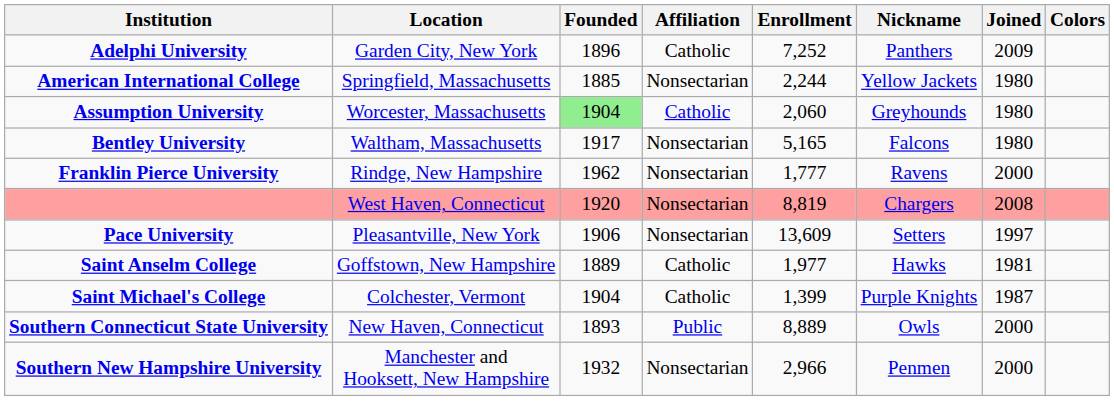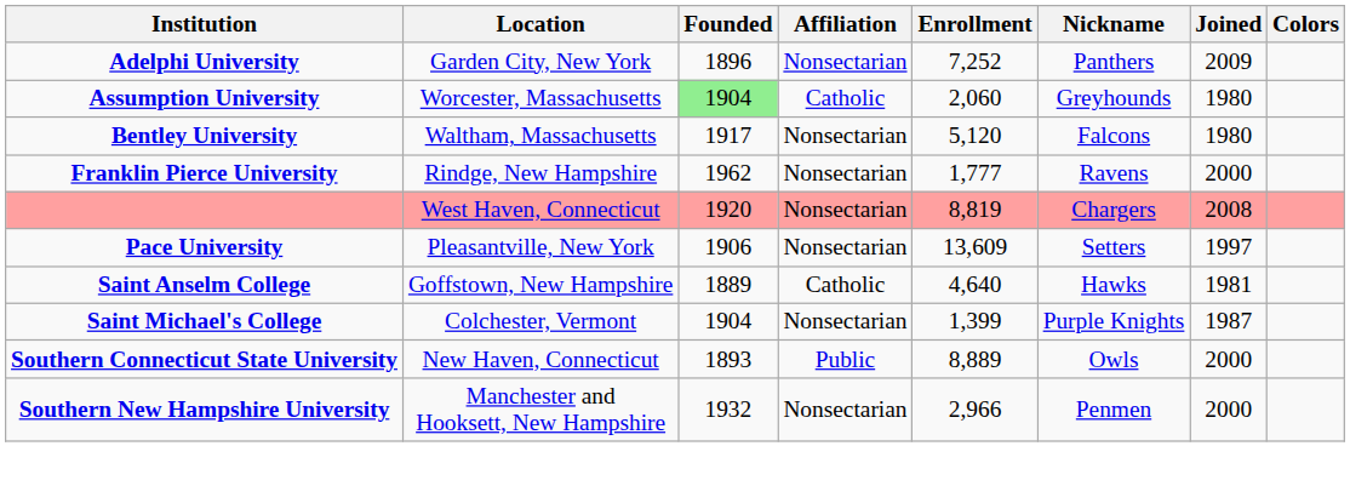 <table class="wikitable sortable" style="text-align:center">
 <tr>
 <th>Institution</th>
 <th>Location</th>
 <th>Founded</th>
 <th>Affiliation</th>
 <th>Enrollment</th>
 <th>Nickname</th>
 <th>Joined</th>
 <th class="unsortable">Colors</th>
 </tr>
 <tr>
 <td><strong><a href='#'>Adelphi University</a></strong></td>
 <td><a href='#'>Garden City, New York</a></td>
 <td>1896</td>
-<td>Catholic<br></td>
+<td><a href='#'>Nonsectarian</a></td>
 <td>7,252</td>
 <td><a href='#'>Panthers</a></td>
 <td>2009</td>
-<td></td>
-</tr>
-<tr>
-<td><strong><a href='#'>American International College</a></strong></td>
-<td><a href='#'>Springfield, Massachusetts</a></td>
-<td>1885</td>
-<td>Nonsectarian</td>
-<td>2,244</td>
-<td><a href='#'>Yellow Jackets</a></td>
-<td>1980</td>
 <td></td>
 </tr>
 <tr>
 <td><strong><a href='#'>Assumption University</a></strong></td>
 <td><a href='#'>Worcester, Massachusetts</a></td>
 <td style="background: lightgreen;">1904</td>
 <td><a href='#'>Catholic</a><br></td>
 <td>2,060</td>
 <td><a href='#'>Greyhounds</a></td>
 <td>1980</td>
 <td></td>
 </tr>
 <tr>
 <td><strong><a href='#'>Bentley University</a></strong></td>
 <td><a href='#'>Waltham, Massachusetts</a></td>
 <td>1917</td>
 <td>Nonsectarian</td>
-<td>5,165</td>
+<td>5,120</td>
 <td><a href='#'>Falcons</a></td>
 <td>1980</td>
 <td></td>
 </tr>
 <tr>
 <td><strong><a href='#'>Franklin Pierce University</a></strong></td>
 <td><a href='#'>Rindge, New Hampshire</a></td>
 <td>1962</td>
 <td>Nonsectarian</td>
 <td>1,777</td>
 <td><a href='#'>Ravens</a></td>
 <td>2000</td>
 <td></td>
 </tr>
 <tr bgcolor=#ffa0a0>
 <td></td>
 <td><a href='#'>West Haven, Connecticut</a></td>
 <td>1920</td>
 <td>Nonsectarian</td>
 <td>8,819</td>
 <td><a href='#'>Chargers</a></td>
 <td>2008</td>
 <td></td>
 </tr>
 <tr>
 <td><strong><a href='#'>Pace University</a></strong></td>
 <td><a href='#'>Pleasantville, New York</a></td>
 <td>1906</td>
 <td>Nonsectarian</td>
 <td>13,609</td>
 <td><a href='#'>Setters</a></td>
 <td>1997</td>
 <td></td>
 </tr>
 <tr>
 <td><strong><a href='#'>Saint Anselm College</a></strong></td>
 <td><a href='#'>Goffstown, New Hampshire</a></td>
 <td>1889</td>
 <td>Catholic<br></td>
-<td>1,977</td>
+<td>4,640</td>
 <td><a href='#'>Hawks</a></td>
 <td>1981</td>
 <td></td>
 </tr>
 <tr>
 <td><strong><a href='#'>Saint Michael's College</a></strong></td>
 <td><a href='#'>Colchester, Vermont</a></td>
 <td>1904</td>
-<td>Catholic<br></td>
+<td>Nonsectarian</td>
 <td>1,399</td>
 <td><a href='#'>Purple Knights</a></td>
 <td>1987</td>
 <td></td>
 </tr>
 <tr>
 <td><strong><a href='#'>Southern Connecticut State University</a></strong></td>
 <td><a href='#'>New Haven, Connecticut</a></td>
 <td>1893</td>
 <td><a href='#'>Public</a></td>
 <td>8,889</td>
 <td><a href='#'>Owls</a></td>
 <td>2000</td>
 <td></td>
 </tr>
 <tr>
 <td><strong><a href='#'>Southern New Hampshire University</a></strong></td>
 <td><a href='#'>Manchester</a> and<br><a href='#'>Hooksett, New Hampshire</a></td>
 <td>1932</td>
 <td>Nonsectarian</td>
 <td>2,966</td>
 <td><a href='#'>Penmen</a></td>
 <td>2000</td>
 <td></td>
 </tr>
 </table>
